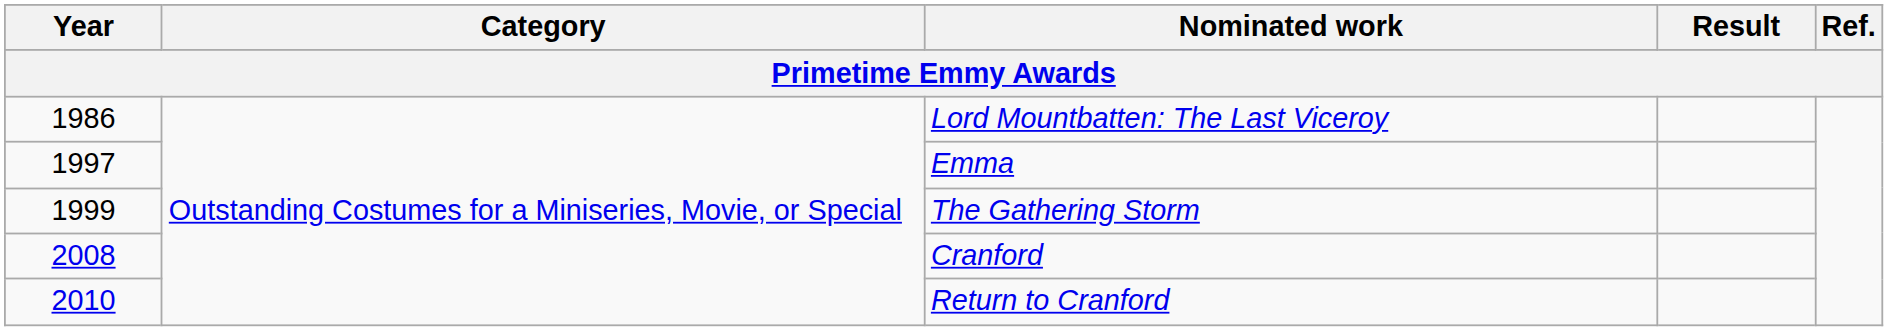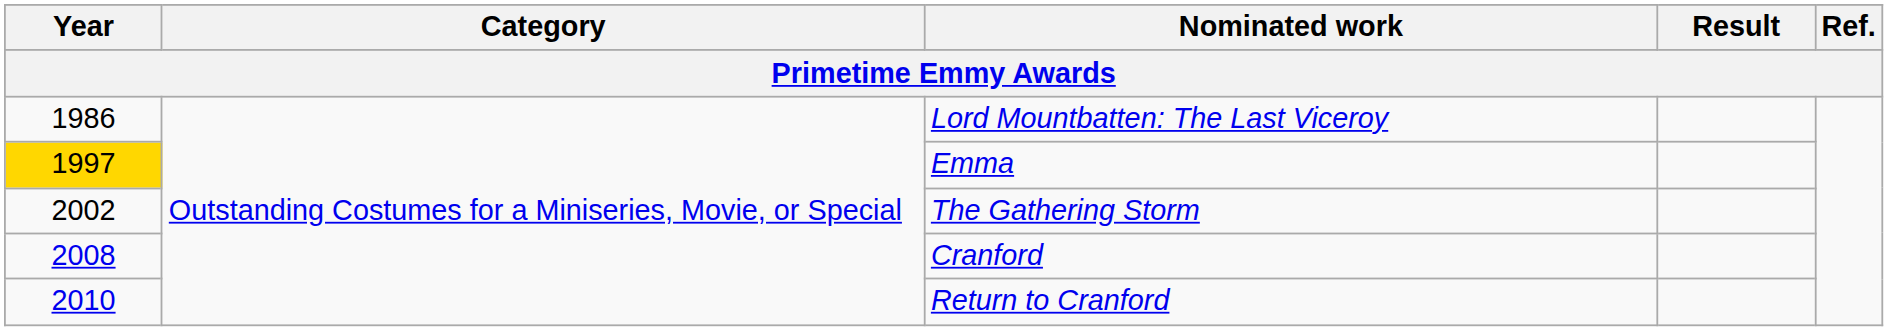 <table class=wikitable>
 <tr>
 <th scope="col" style="width:5em;">Year</th>
 <th scope="col" style="width:26em;">Category</th>
 <th scope="col" style="width:25em;">Nominated work</th>
 <th scope="col" style="width:5em;">Result</th>
 <th>Ref.</th>
 </tr>
 <tr>
 <th colspan="5"><a href='#'>Primetime Emmy Awards</a></th>
 </tr>
 <tr>
 <td style="text-align:center;">1986</td>
 <td rowspan="5"><a href='#'>Outstanding Costumes for a Miniseries, Movie, or Special</a></td>
 <td><em><a href='#'>Lord Mountbatten: The Last Viceroy</a></em> </td>
 <td></td>
 <td rowspan="5" style="text-align:center;"></td>
 </tr>
 <tr>
-<td style="text-align:center;">1997</td>
+<td style="background: gold; text-align:center;">1997</td>
 <td><em><a href='#'>Emma</a></em></td>
 <td></td>
 </tr>
 <tr>
-<td style="text-align:center;">1999</td>
+<td style="text-align:center;">2002</td>
 <td><em><a href='#'>The Gathering Storm</a></em></td>
 <td></td>
 </tr>
 <tr>
 <td style="text-align:center;"><a href='#'>2008</a></td>
 <td><em><a href='#'>Cranford</a></em> </td>
 <td></td>
 </tr>
 <tr>
 <td style="text-align:center;"><a href='#'>2010</a></td>
 <td><em><a href='#'>Return to Cranford</a></em> </td>
 <td></td>
 </tr>
 </table>
